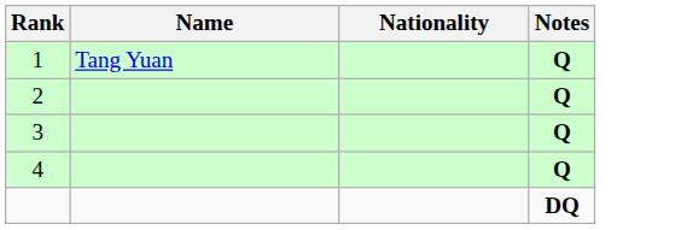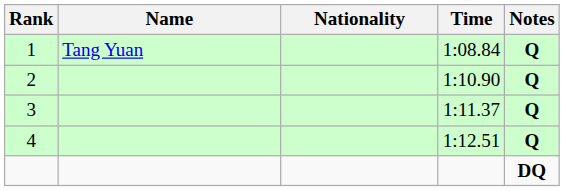 <table class="wikitable sortable" style="text-align:center">
 <tr>
 <th>Rank</th>
 <th style="width:180px">Name</th>
 <th style="width:125px">Nationality</th>
+<th>Time</th>
 <th>Notes</th>
 </tr>
 <tr style="background:#cfc;">
 <td>1</td>
 <td style="text-align:left;"><a href='#'>Tang Yuan</a></td>
 <td style="text-align:left;"></td>
+<td>1:08.84</td>
 <td><strong>Q</strong></td>
 </tr>
 <tr style="background:#cfc;">
 <td>2</td>
 <td style="text-align:left;"></td>
 <td style="text-align:left;"></td>
+<td>1:10.90</td>
 <td><strong>Q</strong></td>
 </tr>
 <tr style="background:#cfc;">
 <td>3</td>
 <td style="text-align:left;"></td>
 <td style="text-align:left;"></td>
+<td>1:11.37</td>
 <td><strong>Q</strong></td>
 </tr>
 <tr style="background:#cfc;">
 <td>4</td>
 <td style="text-align:left;"></td>
 <td style="text-align:left;"></td>
+<td>1:12.51</td>
 <td><strong>Q</strong></td>
 </tr>
 <tr>
 <td></td>
 <td style="text-align:left;"></td>
 <td style="text-align:left;"></td>
+<td></td>
 <td><strong>DQ</strong></td>
 </tr>
 </table>
